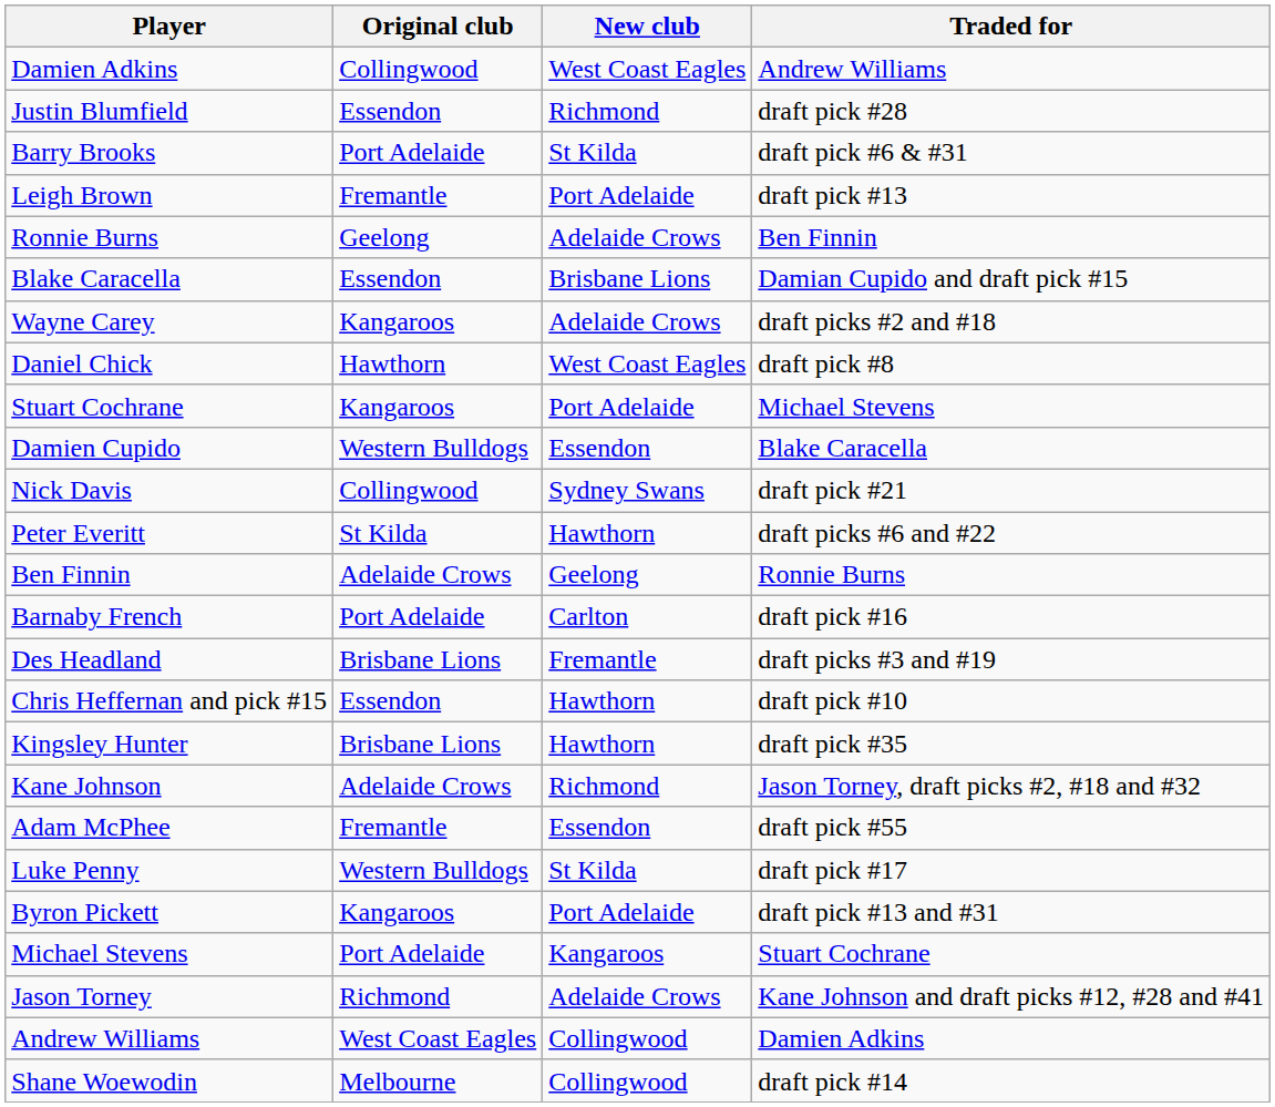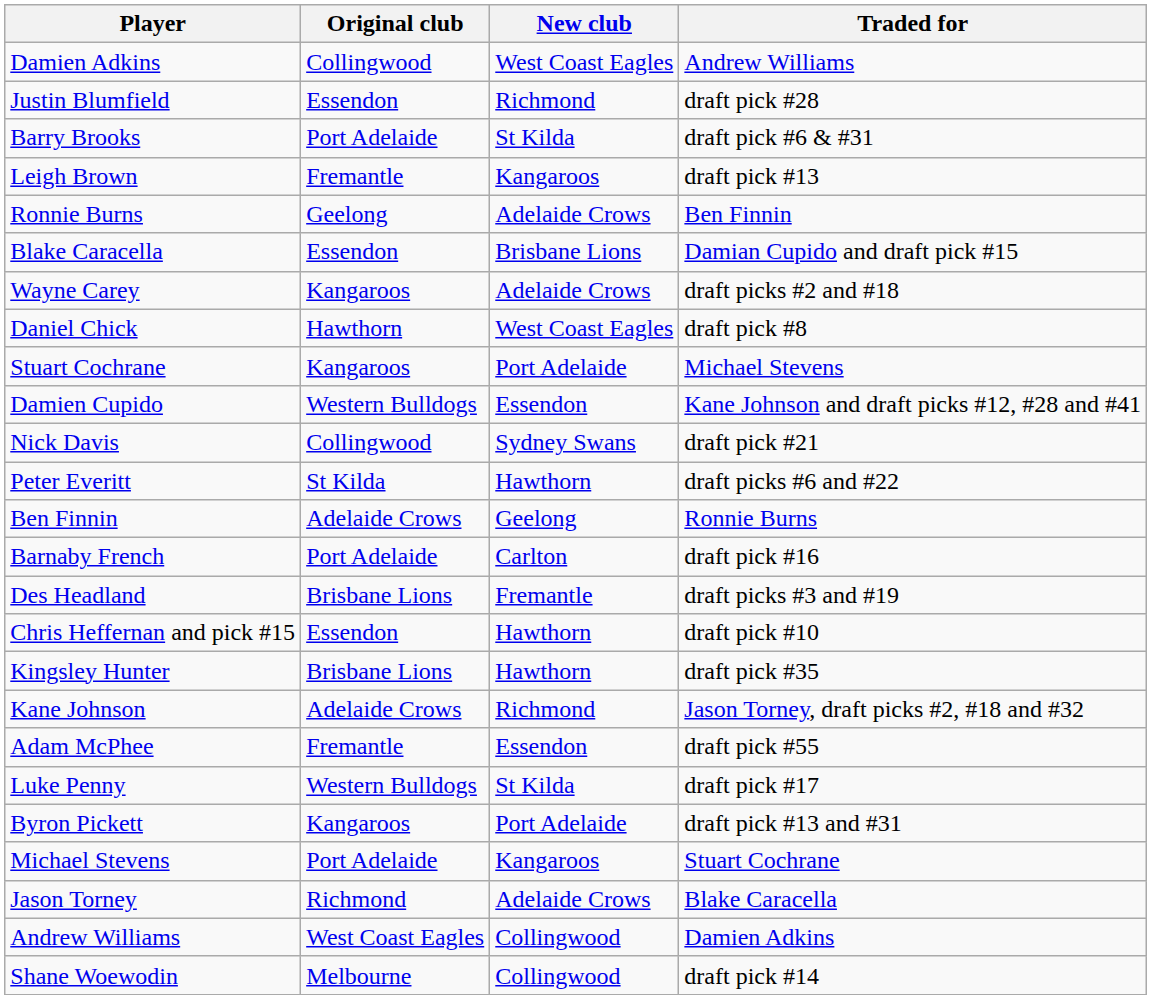 <table class="wikitable sortable">
 <tr>
 <th>Player</th>
 <th>Original club</th>
 <th><a href='#'>New club</a></th>
 <th>Traded for</th>
 </tr>
 <tr>
 <td><a href='#'>Damien Adkins</a></td>
 <td><a href='#'>Collingwood</a></td>
 <td><a href='#'>West Coast Eagles</a></td>
 <td><a href='#'>Andrew Williams</a></td>
 </tr>
 <tr>
 <td><a href='#'>Justin Blumfield</a></td>
 <td><a href='#'>Essendon</a></td>
 <td><a href='#'>Richmond</a></td>
 <td>draft pick #28</td>
 </tr>
 <tr>
 <td><a href='#'>Barry Brooks</a></td>
 <td><a href='#'>Port Adelaide</a></td>
 <td><a href='#'>St Kilda</a></td>
 <td>draft pick #6 & #31</td>
 </tr>
 <tr>
 <td><a href='#'>Leigh Brown</a></td>
 <td><a href='#'>Fremantle</a></td>
-<td><a href='#'>Port Adelaide</a></td>
+<td><a href='#'>Kangaroos</a></td>
 <td>draft pick #13</td>
 </tr>
 <tr>
 <td><a href='#'>Ronnie Burns</a></td>
 <td><a href='#'>Geelong</a></td>
 <td><a href='#'>Adelaide Crows</a></td>
 <td><a href='#'>Ben Finnin</a></td>
 </tr>
 <tr>
 <td><a href='#'>Blake Caracella</a></td>
 <td><a href='#'>Essendon</a></td>
 <td><a href='#'>Brisbane Lions</a></td>
 <td><a href='#'>Damian Cupido</a> and draft pick #15</td>
 </tr>
 <tr>
 <td><a href='#'>Wayne Carey</a></td>
 <td><a href='#'>Kangaroos</a></td>
 <td><a href='#'>Adelaide Crows</a></td>
 <td>draft picks #2 and #18</td>
 </tr>
 <tr>
 <td><a href='#'>Daniel Chick</a></td>
 <td><a href='#'>Hawthorn</a></td>
 <td><a href='#'>West Coast Eagles</a></td>
 <td>draft pick #8</td>
 </tr>
 <tr>
 <td><a href='#'>Stuart Cochrane</a></td>
 <td><a href='#'>Kangaroos</a></td>
 <td><a href='#'>Port Adelaide</a></td>
 <td><a href='#'>Michael Stevens</a></td>
 </tr>
 <tr>
 <td><a href='#'>Damien Cupido</a></td>
 <td><a href='#'>Western Bulldogs</a></td>
 <td><a href='#'>Essendon</a></td>
-<td><a href='#'>Blake Caracella</a></td>
+<td><a href='#'>Kane Johnson</a> and draft picks #12, #28 and #41</td>
 </tr>
 <tr>
 <td><a href='#'>Nick Davis</a></td>
 <td><a href='#'>Collingwood</a></td>
 <td><a href='#'>Sydney Swans</a></td>
 <td>draft pick #21</td>
 </tr>
 <tr>
 <td><a href='#'>Peter Everitt</a></td>
 <td><a href='#'>St Kilda</a></td>
 <td><a href='#'>Hawthorn</a></td>
 <td>draft picks #6 and #22</td>
 </tr>
 <tr>
 <td><a href='#'>Ben Finnin</a></td>
 <td><a href='#'>Adelaide Crows</a></td>
 <td><a href='#'>Geelong</a></td>
 <td><a href='#'>Ronnie Burns</a></td>
 </tr>
 <tr>
 <td><a href='#'>Barnaby French</a></td>
 <td><a href='#'>Port Adelaide</a></td>
 <td><a href='#'>Carlton</a></td>
 <td>draft pick #16</td>
 </tr>
 <tr>
 <td><a href='#'>Des Headland</a></td>
 <td><a href='#'>Brisbane Lions</a></td>
 <td><a href='#'>Fremantle</a></td>
 <td>draft picks #3 and #19</td>
 </tr>
 <tr>
 <td><a href='#'>Chris Heffernan</a> and pick #15</td>
 <td><a href='#'>Essendon</a></td>
 <td><a href='#'>Hawthorn</a></td>
 <td>draft pick #10</td>
 </tr>
 <tr>
 <td><a href='#'>Kingsley Hunter</a></td>
 <td><a href='#'>Brisbane Lions</a></td>
 <td><a href='#'>Hawthorn</a></td>
 <td>draft pick #35</td>
 </tr>
 <tr>
 <td><a href='#'>Kane Johnson</a></td>
 <td><a href='#'>Adelaide Crows</a></td>
 <td><a href='#'>Richmond</a></td>
 <td><a href='#'>Jason Torney</a>, draft picks #2, #18 and #32</td>
 </tr>
 <tr>
 <td><a href='#'>Adam McPhee</a></td>
 <td><a href='#'>Fremantle</a></td>
 <td><a href='#'>Essendon</a></td>
 <td>draft pick #55</td>
 </tr>
 <tr>
 <td><a href='#'>Luke Penny</a></td>
 <td><a href='#'>Western Bulldogs</a></td>
 <td><a href='#'>St Kilda</a></td>
 <td>draft pick #17</td>
 </tr>
 <tr>
 <td><a href='#'>Byron Pickett</a></td>
 <td><a href='#'>Kangaroos</a></td>
 <td><a href='#'>Port Adelaide</a></td>
 <td>draft pick #13 and #31</td>
 </tr>
 <tr>
 <td><a href='#'>Michael Stevens</a></td>
 <td><a href='#'>Port Adelaide</a></td>
 <td><a href='#'>Kangaroos</a></td>
 <td><a href='#'>Stuart Cochrane</a></td>
 </tr>
 <tr>
 <td><a href='#'>Jason Torney</a></td>
 <td><a href='#'>Richmond</a></td>
 <td><a href='#'>Adelaide Crows</a></td>
-<td><a href='#'>Kane Johnson</a> and draft picks #12, #28 and #41</td>
+<td><a href='#'>Blake Caracella</a></td>
 </tr>
 <tr>
 <td><a href='#'>Andrew Williams</a></td>
 <td><a href='#'>West Coast Eagles</a></td>
 <td><a href='#'>Collingwood</a></td>
 <td><a href='#'>Damien Adkins</a></td>
 </tr>
 <tr>
 <td><a href='#'>Shane Woewodin</a></td>
 <td><a href='#'>Melbourne</a></td>
 <td><a href='#'>Collingwood</a></td>
 <td>draft pick #14</td>
 </tr>
 </table>
